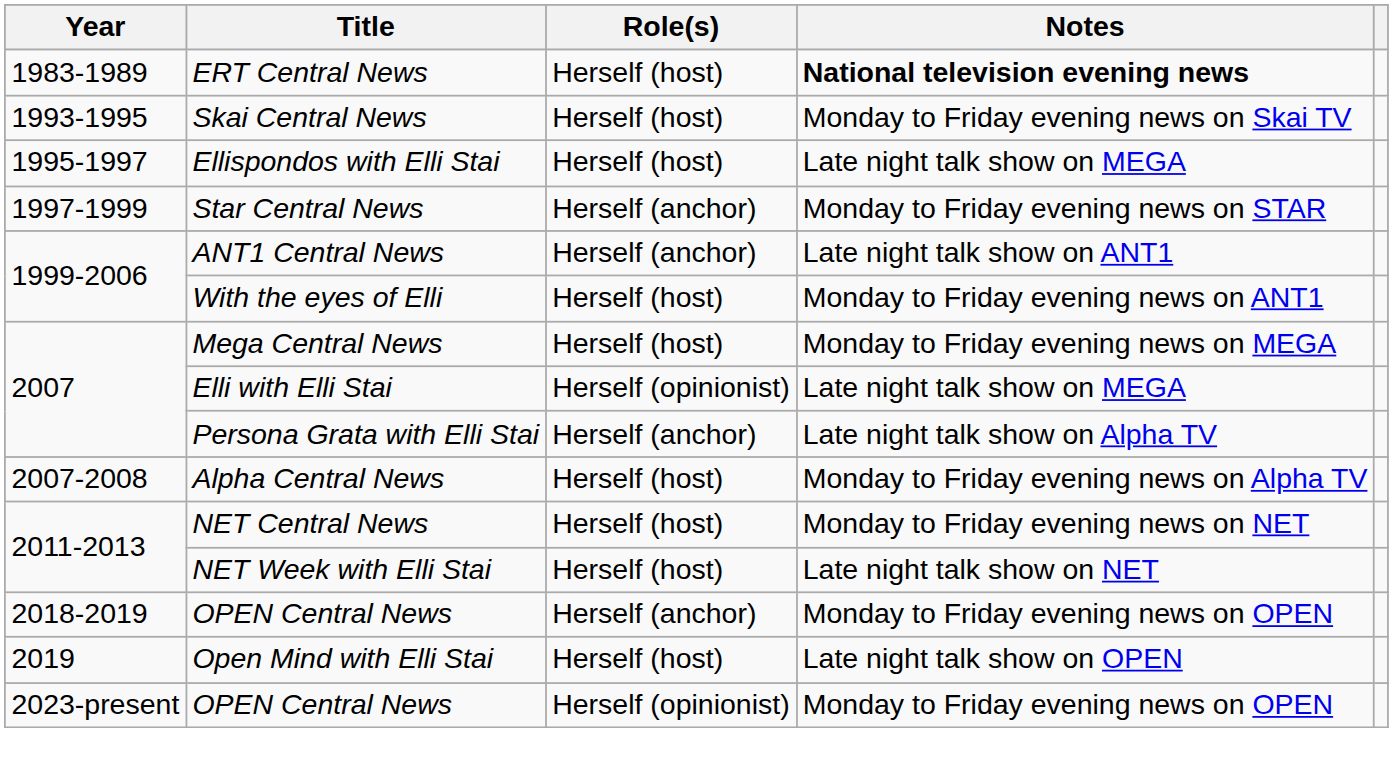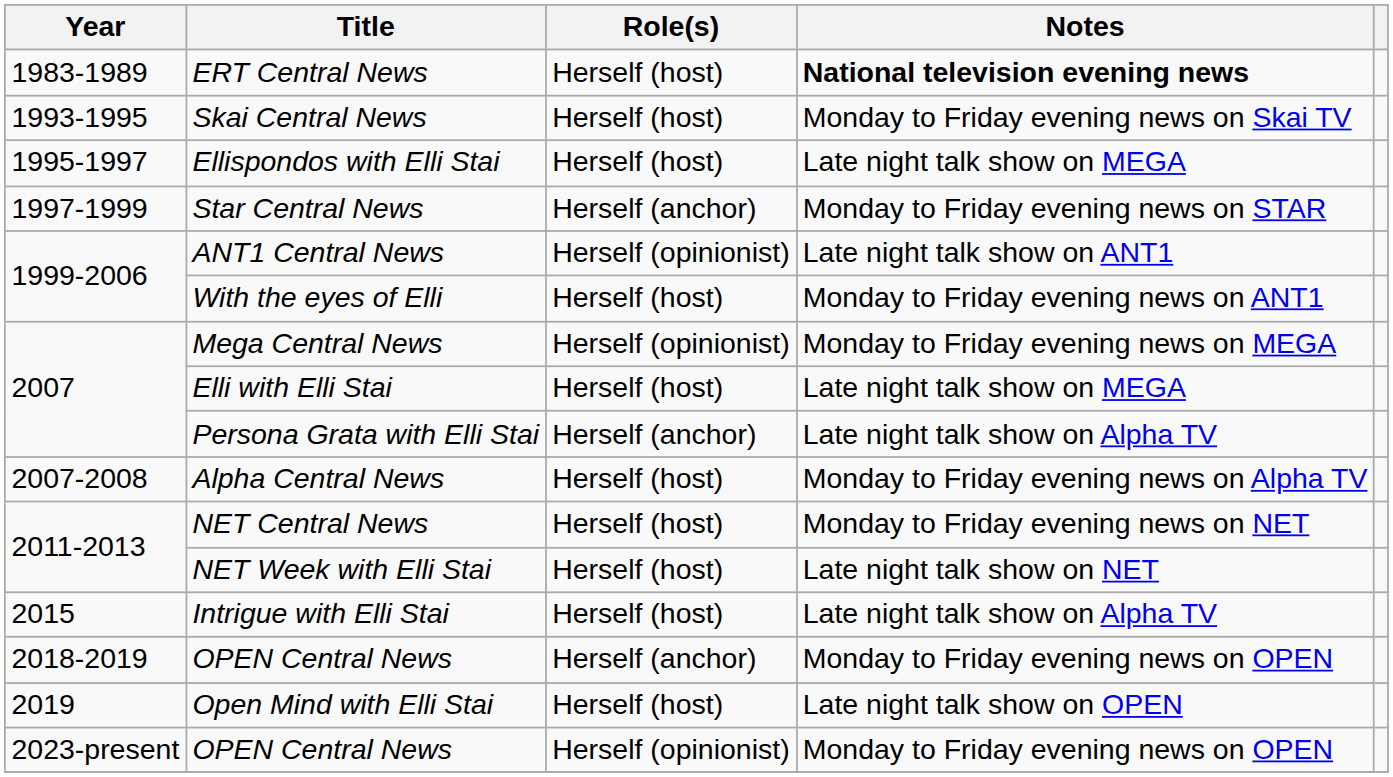 <table class="wikitable">
 <tr style="background:#b0c4de; text-align:center;">
 <th>Year</th>
 <th>Title</th>
 <th>Role(s)</th>
 <th class="unsortable">Notes</th>
 <th class="unsortable"></th>
 </tr>
 <tr>
 <td>1983-1989</td>
 <td><em>ERT Central News</em></td>
 <td>Herself (host)</td>
 <td><strong>National television evening news</strong></td>
 <td></td>
 </tr>
 <tr>
 <td>1993-1995</td>
 <td><em>Skai Central News</em></td>
 <td>Herself (host)</td>
 <td>Monday to Friday evening news on <a href='#'>Skai TV</a></td>
 <td></td>
 </tr>
 <tr>
 <td>1995-1997</td>
 <td><em>Ellispondos with Elli Stai</em></td>
 <td>Herself (host)</td>
 <td>Late night talk show on <a href='#'>MEGA</a></td>
 <td></td>
 </tr>
 <tr>
 <td>1997-1999</td>
 <td><em>Star Central News</em></td>
 <td>Herself (anchor)</td>
 <td>Monday to Friday evening news on <a href='#'>STAR</a></td>
 <td></td>
 </tr>
 <tr>
 <td rowspan="2">1999-2006</td>
 <td><em>ANT1 Central News</em></td>
-<td>Herself (anchor)</td>
+<td>Herself (opinionist)</td>
 <td>Late night talk show on <a href='#'>ANT1</a></td>
 <td></td>
 </tr>
 <tr>
 <td><em>With the eyes of Elli</em></td>
 <td>Herself (host)</td>
 <td>Monday to Friday evening news on <a href='#'>ANT1</a></td>
 <td></td>
 </tr>
 <tr>
 <td rowspan="3">2007</td>
 <td><em>Mega Central News</em></td>
-<td>Herself (host)</td>
+<td>Herself (opinionist)</td>
 <td>Monday to Friday evening news on <a href='#'>MEGA</a></td>
 <td></td>
 </tr>
 <tr>
 <td><em>Elli with Elli Stai</em></td>
-<td>Herself (opinionist)</td>
+<td>Herself (host)</td>
 <td>Late night talk show on <a href='#'>MEGA</a></td>
 <td></td>
 </tr>
 <tr>
 <td><em>Persona Grata with Elli Stai</em></td>
 <td>Herself (anchor)</td>
 <td>Late night talk show on <a href='#'>Alpha TV</a></td>
 <td></td>
 </tr>
 <tr>
 <td>2007-2008</td>
 <td><em>Alpha Central News</em></td>
 <td>Herself (host)</td>
 <td>Monday to Friday evening news on <a href='#'>Alpha TV</a></td>
 <td></td>
 </tr>
 <tr>
 <td rowspan="2">2011-2013</td>
 <td><em>NET Central News</em></td>
 <td>Herself (host)</td>
 <td>Monday to Friday evening news on <a href='#'>NET</a></td>
 <td></td>
 </tr>
 <tr>
 <td><em>NET Week with Elli Stai</em></td>
 <td>Herself (host)</td>
 <td>Late night talk show on <a href='#'>NET</a></td>
 <td></td>
 </tr>
 <tr>
+<td>2015</td>
+<td><em>Intrigue with Elli Stai</em></td>
+<td>Herself (host)</td>
+<td>Late night talk show on <a href='#'>Alpha TV</a></td>
+<td></td>
+</tr>
+<tr>
 <td>2018-2019</td>
 <td><em>OPEN Central News</em></td>
 <td>Herself (anchor)</td>
 <td>Monday to Friday evening news on <a href='#'>OPEN</a></td>
 <td></td>
 </tr>
 <tr>
 <td>2019</td>
 <td><em>Open Mind with Elli Stai</em></td>
 <td>Herself (host)</td>
 <td>Late night talk show on <a href='#'>OPEN</a></td>
 <td></td>
 </tr>
 <tr>
 <td>2023-present</td>
 <td><em>OPEN Central News</em></td>
 <td>Herself (opinionist)</td>
 <td>Monday to Friday evening news on <a href='#'>OPEN</a></td>
 <td></td>
 </tr>
 <tr>
 </tr>
 </table>
